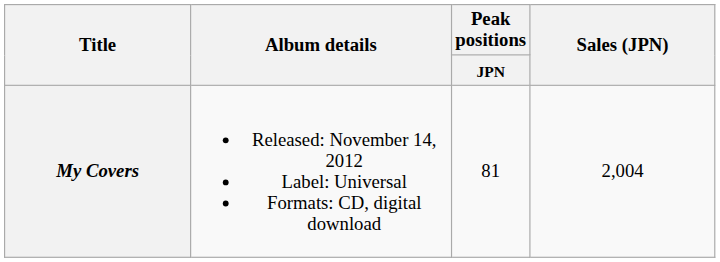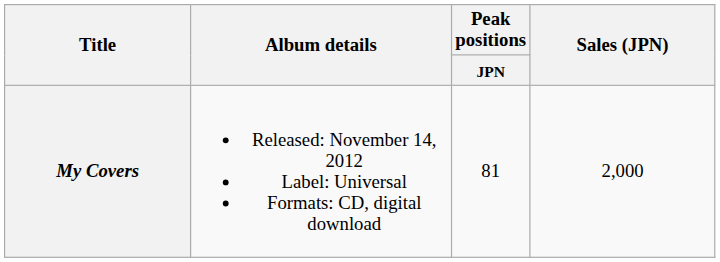 <table class="wikitable plainrowheaders" style="text-align:center;">
 <tr>
 <th style="width:12em;" rowspan="2">Title</th>
 <th style="width:16em;" rowspan="2">Album details</th>
 <th colspan="1">Peak positions</th>
 <th style="width:12em;" rowspan="2">Sales (JPN)</th>
 </tr>
 <tr>
 <th style="width:2.5em;"><small>JPN</small><br></th>
 </tr>
 <tr>
 <th scope="row"><em>My Covers</em></th>
 <td><br><ul><li>Released: November 14, 2012 </li><li>Label: Universal</li><li>Formats: CD, digital download</li></ul></td>
 <td>81</td>
-<td>2,004</td>
+<td>2,000</td>
 </tr>
 </table>
